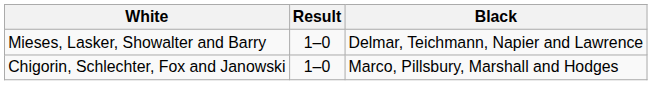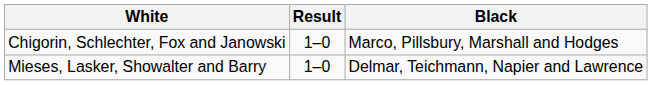 <table class="wikitable">
 <tr>
 <th>White</th>
 <th>Result</th>
 <th>Black</th>
 </tr>
 <tr>
+<td>Chigorin, Schlechter, Fox and Janowski</td>
+<td align=center>1–0</td>
+<td>Marco, Pillsbury, Marshall and Hodges</td>
+</tr>
+<tr>
 <td>Mieses, Lasker, Showalter and Barry</td>
 <td align=center>1–0</td>
 <td>Delmar, Teichmann, Napier and Lawrence</td>
 </tr>
-<tr>
-<td>Chigorin, Schlechter, Fox and Janowski</td>
-<td align=center>1–0</td>
-<td>Marco, Pillsbury, Marshall and Hodges</td>
-</tr>
 </table>
